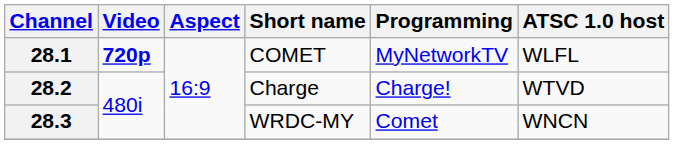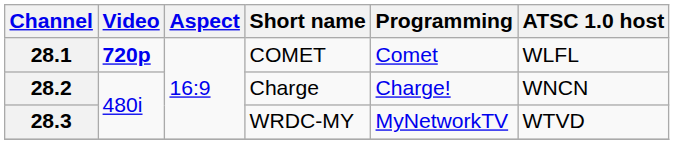 <table class="wikitable">
 <tr>
 <th scope = "col"><a href='#'>Channel</a></th>
 <th scope = "col"><a href='#'>Video</a></th>
 <th scope = "col"><a href='#'>Aspect</a></th>
 <th scope = "col">Short name</th>
 <th scope = "col">Programming</th>
 <th scope = "col">ATSC 1.0 host</th>
 </tr>
 <tr>
 <th scope="row">28.1</th>
 <td><strong><a href='#'>720p</a></strong></td>
 <td rowspan=3><a href='#'>16:9</a></td>
 <td>COMET</td>
-<td><a href='#'>MyNetworkTV</a></td>
+<td><a href='#'>Comet</a></td>
 <td>WLFL</td>
 </tr>
 <tr>
 <th scope="row">28.2</th>
 <td rowspan=2><a href='#'>480i</a></td>
 <td>Charge</td>
 <td><a href='#'>Charge!</a></td>
-<td>WTVD</td>
+<td>WNCN</td>
 </tr>
 <tr>
 <th scope="row">28.3</th>
 <td>WRDC-MY</td>
-<td><a href='#'>Comet</a></td>
-<td>WNCN</td>
+<td><a href='#'>MyNetworkTV</a></td>
+<td>WTVD</td>
 </tr>
 <tr>
 </tr>
 </table>
